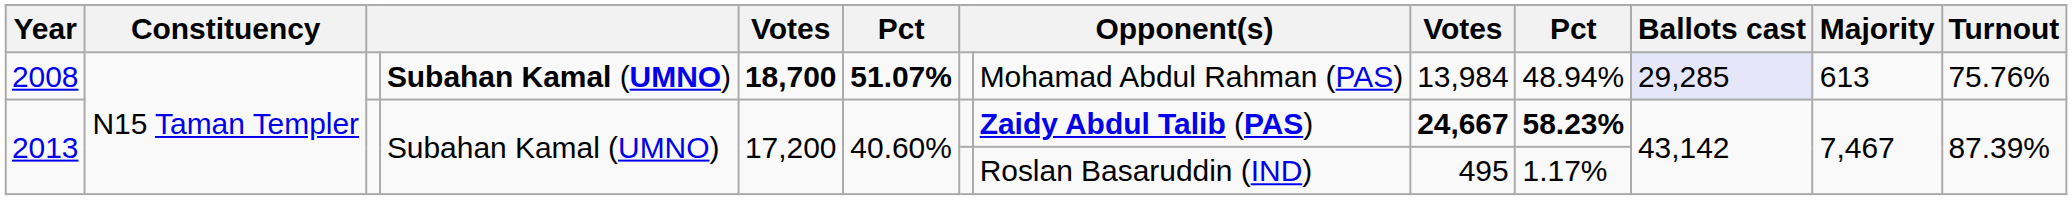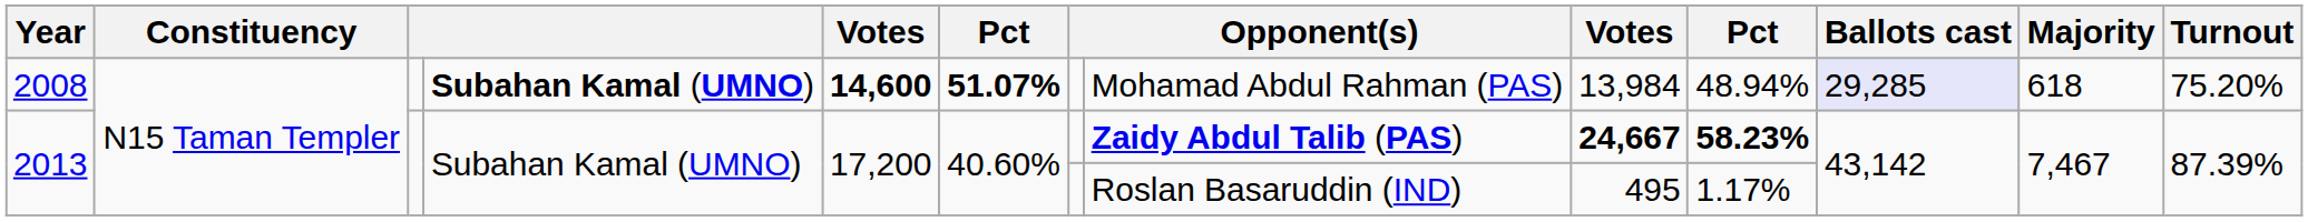 <table class="wikitable" style="margin:0.5em ; font-size:95%">
 <tr>
 <th>Year</th>
 <th>Constituency</th>
 <th colspan=2></th>
 <th>Votes</th>
 <th>Pct</th>
 <th colspan=2>Opponent(s)</th>
 <th>Votes</th>
 <th>Pct</th>
 <th>Ballots cast</th>
 <th>Majority</th>
 <th>Turnout</th>
 </tr>
 <tr>
 <td><a href='#'>2008</a></td>
 <td rowspan=6>N15 <a href='#'>Taman Templer</a></td>
 <td></td>
 <td><strong>Subahan Kamal</strong> (<a href='#'><strong>UMNO</strong></a>)</td>
-<td align="right"><strong>18,700</strong></td>
+<td align="right"><strong>14,600</strong></td>
 <td><strong>51.07%</strong></td>
 <td></td>
 <td>Mohamad Abdul Rahman (<a href='#'>PAS</a>)</td>
 <td align="right">13,984</td>
 <td>48.94%</td>
 <td style="background: lavender;">29,285</td>
-<td>613</td>
-<td>75.76%</td>
+<td>618</td>
+<td>75.20%</td>
 </tr>
 <tr>
 <td rowspan=2><a href='#'>2013</a></td>
 <td rowspan=2 ></td>
 <td rowspan=2>Subahan Kamal (<a href='#'>UMNO</a>)</td>
 <td rowspan=2 align="right">17,200</td>
 <td rowspan=2>40.60%</td>
 <td></td>
 <td><strong><a href='#'>Zaidy Abdul Talib</a></strong> (<a href='#'><strong>PAS</strong></a>)</td>
 <td align="right"><strong>24,667</strong></td>
 <td><strong>58.23%</strong></td>
 <td rowspan=2>43,142</td>
 <td rowspan=2>7,467</td>
 <td rowspan=2>87.39%</td>
 </tr>
 <tr>
 <td></td>
 <td>Roslan Basaruddin (<a href='#'>IND</a>)</td>
 <td align="right">495</td>
 <td>1.17%</td>
 </tr>
 </table>
